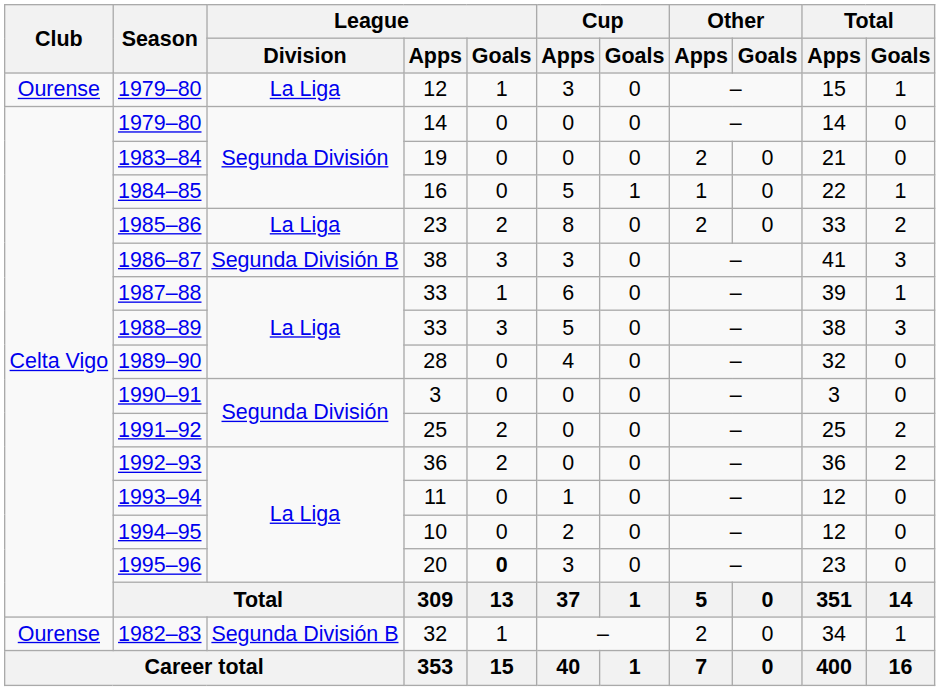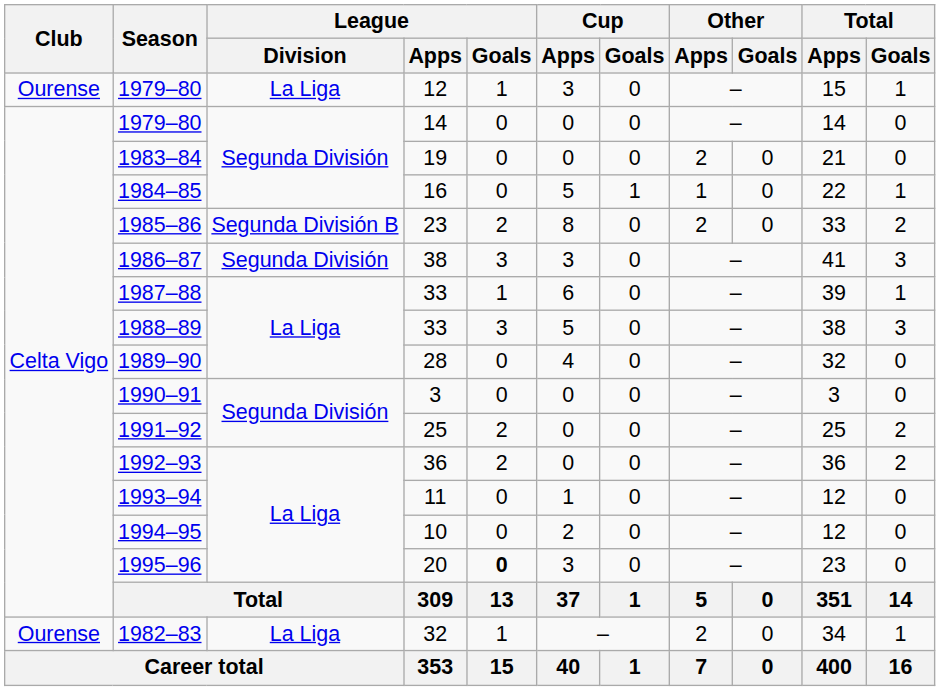 <table class="wikitable" style="text-align: center;">
 <tr>
 <th rowspan="2">Club</th>
 <th rowspan="2">Season</th>
 <th colspan="3">League</th>
 <th colspan="2">Cup</th>
 <th colspan="2">Other</th>
 <th colspan="2">Total</th>
 </tr>
 <tr>
 <th>Division</th>
 <th>Apps</th>
 <th>Goals</th>
 <th>Apps</th>
 <th>Goals</th>
 <th>Apps</th>
 <th>Goals</th>
 <th>Apps</th>
 <th>Goals</th>
 </tr>
 <tr>
 <td valign="center"><a href='#'>Ourense</a></td>
 <td><a href='#'>1979–80</a></td>
 <td><a href='#'>La Liga</a></td>
 <td>12</td>
 <td>1</td>
 <td>3</td>
 <td>0</td>
 <td colspan="2">–</td>
 <td>15</td>
 <td>1</td>
 </tr>
 <tr>
 <td rowspan="15" valign="center"><a href='#'>Celta Vigo</a></td>
 <td><a href='#'>1979–80</a></td>
 <td rowspan="3"><a href='#'>Segunda División</a></td>
 <td>14</td>
 <td>0</td>
 <td>0</td>
 <td>0</td>
 <td colspan="2">–</td>
 <td>14</td>
 <td>0</td>
 </tr>
 <tr>
 <td><a href='#'>1983–84</a></td>
 <td>19</td>
 <td>0</td>
 <td>0</td>
 <td>0</td>
 <td>2</td>
 <td>0</td>
 <td>21</td>
 <td>0</td>
 </tr>
 <tr>
 <td><a href='#'>1984–85</a></td>
 <td>16</td>
 <td>0</td>
 <td>5</td>
 <td>1</td>
 <td>1</td>
 <td>0</td>
 <td>22</td>
 <td>1</td>
 </tr>
 <tr>
 <td><a href='#'>1985–86</a></td>
-<td><a href='#'>La Liga</a></td>
+<td><a href='#'>Segunda División B</a></td>
 <td>23</td>
 <td>2</td>
 <td>8</td>
 <td>0</td>
 <td>2</td>
 <td>0</td>
 <td>33</td>
 <td>2</td>
 </tr>
 <tr>
 <td><a href='#'>1986–87</a></td>
-<td><a href='#'>Segunda División B</a></td>
+<td><a href='#'>Segunda División</a></td>
 <td>38</td>
 <td>3</td>
 <td>3</td>
 <td>0</td>
 <td colspan="2">–</td>
 <td>41</td>
 <td>3</td>
 </tr>
 <tr>
 <td><a href='#'>1987–88</a></td>
 <td rowspan="3"><a href='#'>La Liga</a></td>
 <td>33</td>
 <td>1</td>
 <td>6</td>
 <td>0</td>
 <td colspan="2">–</td>
 <td>39</td>
 <td>1</td>
 </tr>
 <tr>
 <td><a href='#'>1988–89</a></td>
 <td>33</td>
 <td>3</td>
 <td>5</td>
 <td>0</td>
 <td colspan="2">–</td>
 <td>38</td>
 <td>3</td>
 </tr>
 <tr>
 <td><a href='#'>1989–90</a></td>
 <td>28</td>
 <td>0</td>
 <td>4</td>
 <td>0</td>
 <td colspan="2">–</td>
 <td>32</td>
 <td>0</td>
 </tr>
 <tr>
 <td><a href='#'>1990–91</a></td>
 <td rowspan="2"><a href='#'>Segunda División</a></td>
 <td>3</td>
 <td>0</td>
 <td>0</td>
 <td>0</td>
 <td colspan="2">–</td>
 <td>3</td>
 <td>0</td>
 </tr>
 <tr>
 <td><a href='#'>1991–92</a></td>
 <td>25</td>
 <td>2</td>
 <td>0</td>
 <td>0</td>
 <td colspan="2">–</td>
 <td>25</td>
 <td>2</td>
 </tr>
 <tr>
 <td><a href='#'>1992–93</a></td>
 <td rowspan="4"><a href='#'>La Liga</a></td>
 <td>36</td>
 <td>2</td>
 <td>0</td>
 <td>0</td>
 <td colspan="2">–</td>
 <td>36</td>
 <td>2</td>
 </tr>
 <tr>
 <td><a href='#'>1993–94</a></td>
 <td>11</td>
 <td>0</td>
 <td>1</td>
 <td>0</td>
 <td colspan="2">–</td>
 <td>12</td>
 <td>0</td>
 </tr>
 <tr>
 <td><a href='#'>1994–95</a></td>
 <td>10</td>
 <td>0</td>
 <td>2</td>
 <td>0</td>
 <td colspan="2">–</td>
 <td>12</td>
 <td>0</td>
 </tr>
 <tr>
 <td><a href='#'>1995–96</a></td>
 <td>20</td>
 <td><strong>0</strong></td>
 <td>3</td>
 <td>0</td>
 <td colspan="2">–</td>
 <td>23</td>
 <td>0</td>
 </tr>
 <tr>
 <th colspan="2">Total</th>
 <th>309</th>
 <th>13</th>
 <th>37</th>
 <th>1</th>
 <th>5</th>
 <th>0</th>
 <th>351</th>
 <th>14</th>
 </tr>
 <tr>
 <td valign="center"><a href='#'>Ourense</a></td>
 <td><a href='#'>1982–83</a></td>
-<td><a href='#'>Segunda División B</a></td>
+<td><a href='#'>La Liga</a></td>
 <td>32</td>
 <td>1</td>
 <td colspan="2">–</td>
 <td>2</td>
 <td>0</td>
 <td>34</td>
 <td>1</td>
 </tr>
 <tr>
 <th colspan="3">Career total</th>
 <th>353</th>
 <th>15</th>
 <th>40</th>
 <th>1</th>
 <th>7</th>
 <th>0</th>
 <th>400</th>
 <th>16</th>
 </tr>
 </table>
